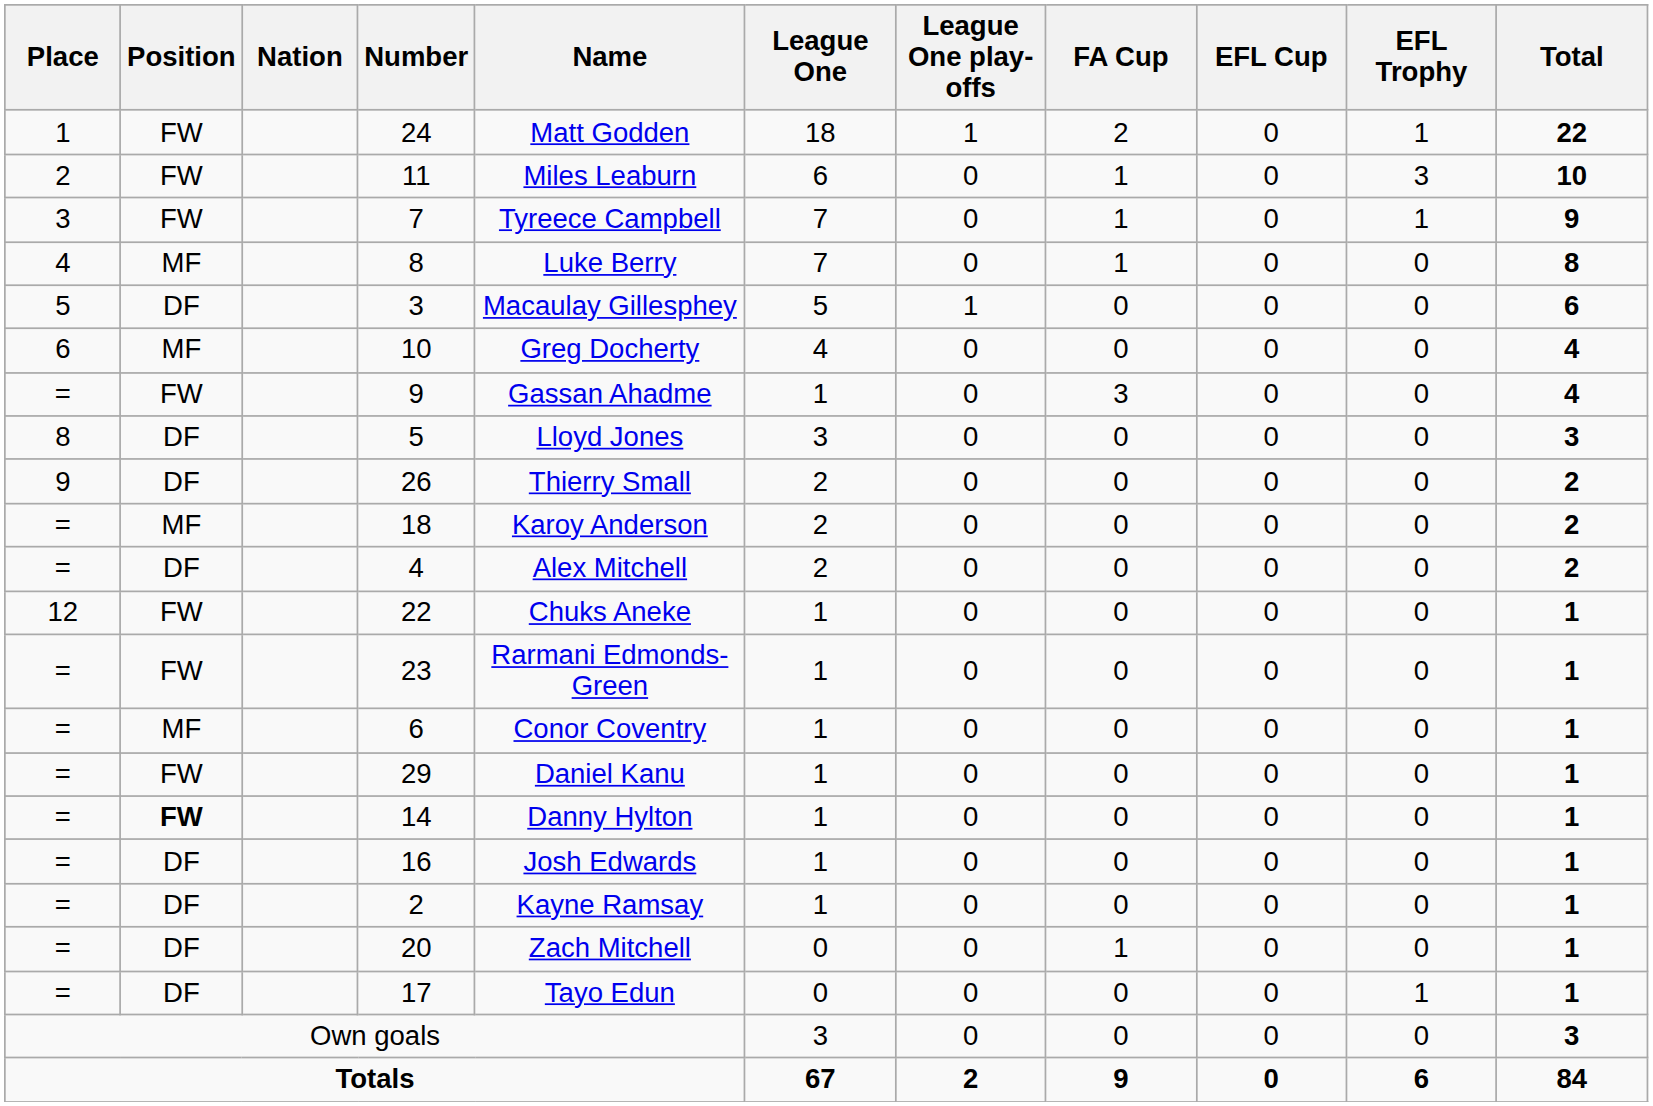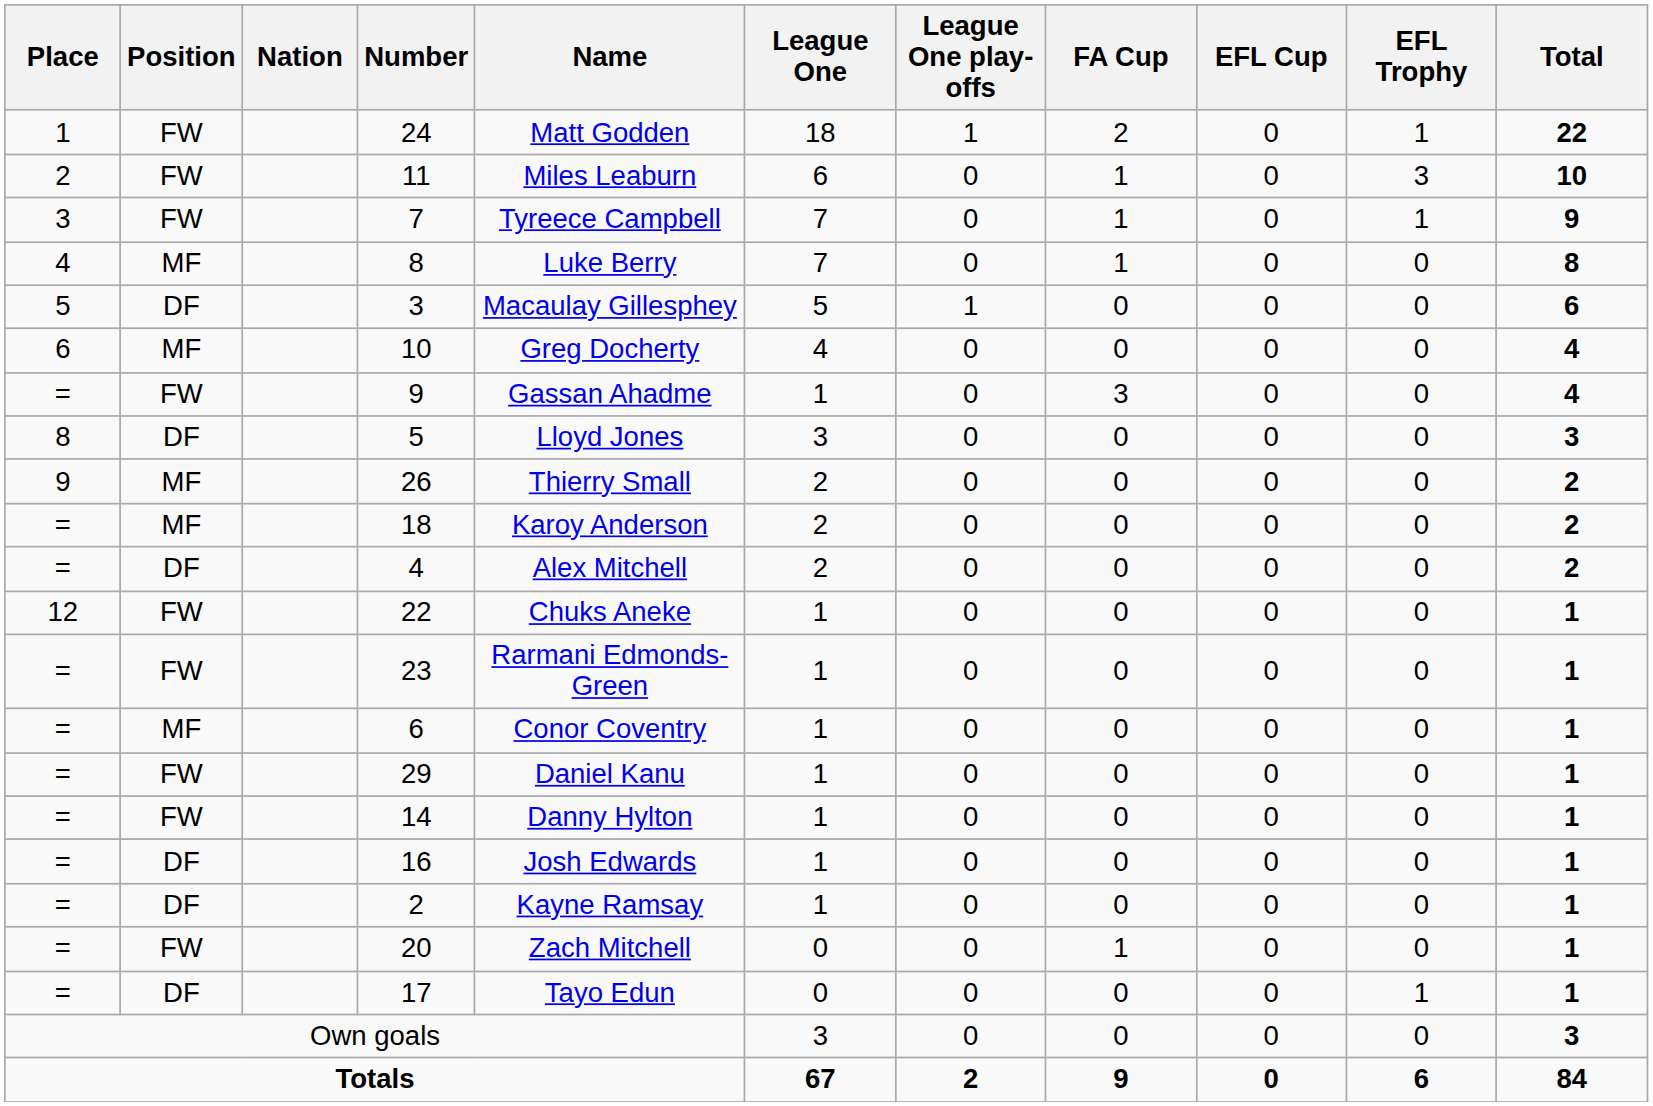 <table class="wikitable" style="font-size: 100%; text-align: center;">
 <tr>
 <th width=60>Place</th>
 <th width=60>Position</th>
 <th width=60>Nation</th>
 <th width=60>Number</th>
 <th width=150>Name</th>
 <th width=80>League One</th>
 <th width=80>League One play-offs</th>
 <th width=80>FA Cup</th>
 <th width=80>EFL Cup</th>
 <th width=80>EFL Trophy</th>
 <th width=80>Total</th>
 </tr>
 <tr>
 <td>1</td>
 <td>FW</td>
 <td></td>
 <td>24</td>
 <td><a href='#'>Matt Godden</a></td>
 <td>18</td>
 <td>1</td>
 <td>2</td>
 <td>0</td>
 <td>1</td>
 <td><strong>22</strong></td>
 </tr>
 <tr>
 <td>2</td>
 <td>FW</td>
 <td></td>
 <td>11</td>
 <td><a href='#'>Miles Leaburn</a></td>
 <td>6</td>
 <td>0</td>
 <td>1</td>
 <td>0</td>
 <td>3</td>
 <td><strong>10</strong></td>
 </tr>
 <tr>
 <td>3</td>
 <td>FW</td>
 <td></td>
 <td>7</td>
 <td><a href='#'>Tyreece Campbell</a></td>
 <td>7</td>
 <td>0</td>
 <td>1</td>
 <td>0</td>
 <td>1</td>
 <td><strong>9</strong></td>
 </tr>
 <tr>
 <td>4</td>
 <td>MF</td>
 <td></td>
 <td>8</td>
 <td><a href='#'>Luke Berry</a></td>
 <td>7</td>
 <td>0</td>
 <td>1</td>
 <td>0</td>
 <td>0</td>
 <td><strong>8</strong></td>
 </tr>
 <tr>
 <td>5</td>
 <td>DF</td>
 <td></td>
 <td>3</td>
 <td><a href='#'>Macaulay Gillesphey</a></td>
 <td>5</td>
 <td>1</td>
 <td>0</td>
 <td>0</td>
 <td>0</td>
 <td><strong>6</strong></td>
 </tr>
 <tr>
 <td>6</td>
 <td>MF</td>
 <td></td>
 <td>10</td>
 <td><a href='#'>Greg Docherty</a></td>
 <td>4</td>
 <td>0</td>
 <td>0</td>
 <td>0</td>
 <td>0</td>
 <td><strong>4</strong></td>
 </tr>
 <tr>
 <td>=</td>
 <td>FW</td>
 <td></td>
 <td>9</td>
 <td><a href='#'>Gassan Ahadme</a></td>
 <td>1</td>
 <td>0</td>
 <td>3</td>
 <td>0</td>
 <td>0</td>
 <td><strong>4</strong></td>
 </tr>
 <tr>
 <td>8</td>
 <td>DF</td>
 <td></td>
 <td>5</td>
 <td><a href='#'>Lloyd Jones</a></td>
 <td>3</td>
 <td>0</td>
 <td>0</td>
 <td>0</td>
 <td>0</td>
 <td><strong>3</strong></td>
 </tr>
 <tr>
 <td>9</td>
-<td>DF</td>
+<td>MF</td>
 <td></td>
 <td>26</td>
 <td><a href='#'>Thierry Small</a></td>
 <td>2</td>
 <td>0</td>
 <td>0</td>
 <td>0</td>
 <td>0</td>
 <td><strong>2</strong></td>
 </tr>
 <tr>
 <td>=</td>
 <td>MF</td>
 <td></td>
 <td>18</td>
 <td><a href='#'>Karoy Anderson</a></td>
 <td>2</td>
 <td>0</td>
 <td>0</td>
 <td>0</td>
 <td>0</td>
 <td><strong>2</strong></td>
 </tr>
 <tr>
 <td>=</td>
 <td>DF</td>
 <td></td>
 <td>4</td>
 <td><a href='#'>Alex Mitchell</a></td>
 <td>2</td>
 <td>0</td>
 <td>0</td>
 <td>0</td>
 <td>0</td>
 <td><strong>2</strong></td>
 </tr>
 <tr>
 <td>12</td>
 <td>FW</td>
 <td></td>
 <td>22</td>
 <td><a href='#'>Chuks Aneke</a></td>
 <td>1</td>
 <td>0</td>
 <td>0</td>
 <td>0</td>
 <td>0</td>
 <td><strong>1</strong></td>
 </tr>
 <tr>
 <td>=</td>
 <td>FW</td>
 <td></td>
 <td>23</td>
 <td><a href='#'>Rarmani Edmonds-Green</a></td>
 <td>1</td>
 <td>0</td>
 <td>0</td>
 <td>0</td>
 <td>0</td>
 <td><strong>1</strong></td>
 </tr>
 <tr>
 <td>=</td>
 <td>MF</td>
 <td></td>
 <td>6</td>
 <td><a href='#'>Conor Coventry</a></td>
 <td>1</td>
 <td>0</td>
 <td>0</td>
 <td>0</td>
 <td>0</td>
 <td><strong>1</strong></td>
 </tr>
 <tr>
 <td>=</td>
 <td>FW</td>
 <td></td>
 <td>29</td>
 <td><a href='#'>Daniel Kanu</a></td>
 <td>1</td>
 <td>0</td>
 <td>0</td>
 <td>0</td>
 <td>0</td>
 <td><strong>1</strong></td>
 </tr>
 <tr>
 <td>=</td>
-<td><strong>FW</strong></td>
+<td>FW</td>
 <td></td>
 <td>14</td>
 <td><a href='#'>Danny Hylton</a></td>
 <td>1</td>
 <td>0</td>
 <td>0</td>
 <td>0</td>
 <td>0</td>
 <td><strong>1</strong></td>
 </tr>
 <tr>
 <td>=</td>
 <td>DF</td>
 <td></td>
 <td>16</td>
 <td><a href='#'>Josh Edwards</a></td>
 <td>1</td>
 <td>0</td>
 <td>0</td>
 <td>0</td>
 <td>0</td>
 <td><strong>1</strong></td>
 </tr>
 <tr>
 <td>=</td>
 <td>DF</td>
 <td></td>
 <td>2</td>
 <td><a href='#'>Kayne Ramsay</a></td>
 <td>1</td>
 <td>0</td>
 <td>0</td>
 <td>0</td>
 <td>0</td>
 <td><strong>1</strong></td>
 </tr>
 <tr>
 <td>=</td>
-<td>DF</td>
+<td>FW</td>
 <td></td>
 <td>20</td>
 <td><a href='#'>Zach Mitchell</a></td>
 <td>0</td>
 <td>0</td>
 <td>1</td>
 <td>0</td>
 <td>0</td>
 <td><strong>1</strong></td>
 </tr>
 <tr>
 <td>=</td>
 <td>DF</td>
 <td></td>
 <td>17</td>
 <td><a href='#'>Tayo Edun</a></td>
 <td>0</td>
 <td>0</td>
 <td>0</td>
 <td>0</td>
 <td>1</td>
 <td><strong>1</strong></td>
 </tr>
 <tr>
 <td colspan="5">Own goals</td>
 <td>3</td>
 <td>0</td>
 <td>0</td>
 <td>0</td>
 <td>0</td>
 <td><strong>3</strong></td>
 </tr>
 <tr>
 <td colspan="5"><strong>Totals</strong></td>
 <td><strong>67</strong></td>
 <td><strong>2</strong></td>
 <td><strong>9</strong></td>
 <td><strong>0</strong></td>
 <td><strong>6</strong></td>
 <td><strong>84</strong></td>
 </tr>
 <tr>
 </tr>
 </table>
